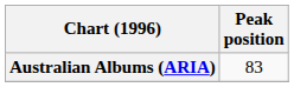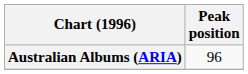 <table class="wikitable sortable plainrowheaders" style="text-align:center">
 <tr>
 <th>Chart (1996)</th>
 <th>Peak<br>position</th>
 </tr>
 <tr>
 <th scope="row">Australian Albums (<a href='#'>ARIA</a>)</th>
-<td>83</td>
+<td>96</td>
 </tr>
 <tr>
 </tr>
 <tr>
 </tr>
 <tr>
 </tr>
 <tr>
 </tr>
 <tr>
 </tr>
 <tr>
 </tr>
 <tr>
 </tr>
 </table>
